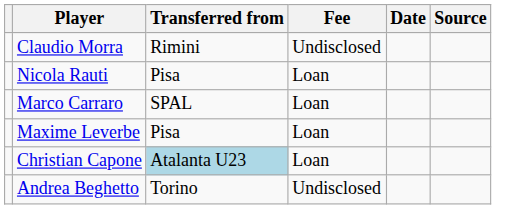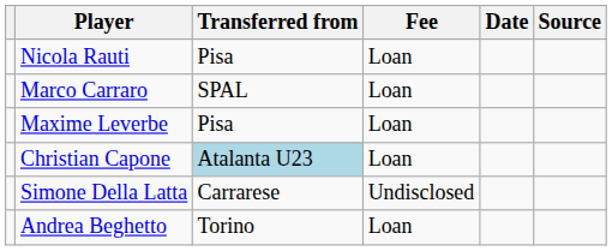 <table class="wikitable plainrowheaders sortable">
 <tr>
 <th></th>
 <th scope="col">Player</th>
 <th>Transferred from</th>
 <th style="width: 80px;">Fee</th>
 <th scope="col">Date</th>
 <th scope="col">Source</th>
-</tr>
-<tr>
-<td align="center"></td>
-<td> <a href='#'>Claudio Morra</a></td>
-<td> Rimini</td>
-<td>Undisclosed</td>
-<td></td>
-<td></td>
 </tr>
 <tr>
 <td align="center"></td>
 <td> <a href='#'>Nicola Rauti</a></td>
 <td> Pisa</td>
 <td>Loan</td>
 <td></td>
 <td></td>
 </tr>
 <tr>
 <td align="center"></td>
 <td> <a href='#'>Marco Carraro</a></td>
 <td> SPAL</td>
 <td>Loan</td>
 <td></td>
 <td></td>
 </tr>
 <tr>
 <td align="center"></td>
 <td> <a href='#'>Maxime Leverbe</a></td>
 <td> Pisa</td>
 <td>Loan</td>
 <td></td>
 <td></td>
 </tr>
 <tr>
 <td align="center"></td>
 <td> <a href='#'>Christian Capone</a></td>
 <td style="background: lightblue;"> Atalanta U23</td>
 <td>Loan</td>
 <td></td>
 <td></td>
 </tr>
 <tr>
 <td align="center"></td>
-<td> <a href='#'>Andrea Beghetto</a></td>
-<td> Torino</td>
+<td> <a href='#'>Simone Della Latta</a></td>
+<td> Carrarese</td>
 <td>Undisclosed</td>
 <td></td>
 <td></td>
 </tr>
+<tr>
+<td align="center"></td>
+<td> <a href='#'>Andrea Beghetto</a></td>
+<td> Torino</td>
+<td>Loan</td>
+<td></td>
+<td></td>
+</tr>
 </table>
